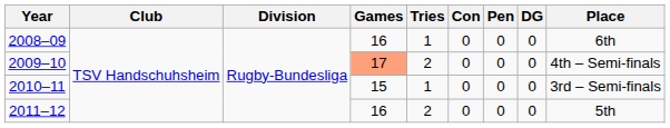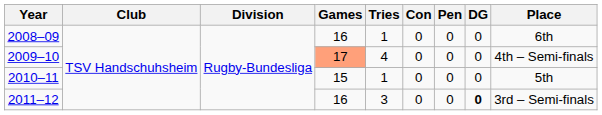 <table class="wikitable">
 <tr>
 <th>Year</th>
 <th>Club</th>
 <th>Division</th>
 <th>Games</th>
 <th>Tries</th>
 <th>Con</th>
 <th>Pen</th>
 <th>DG</th>
 <th>Place</th>
 </tr>
 <tr align="center">
 <td><a href='#'>2008–09</a></td>
 <td rowspan=4><a href='#'>TSV Handschuhsheim</a></td>
 <td rowspan=4><a href='#'>Rugby-Bundesliga</a></td>
 <td>16</td>
 <td>1</td>
 <td>0</td>
 <td>0</td>
 <td>0</td>
 <td>6th</td>
 </tr>
 <tr align="center">
 <td><a href='#'>2009–10</a></td>
 <td style="background: lightsalmon;">17</td>
-<td>2</td>
+<td>4</td>
 <td>0</td>
 <td>0</td>
 <td>0</td>
 <td>4th – Semi-finals</td>
 </tr>
 <tr align="center">
 <td><a href='#'>2010–11</a></td>
 <td>15</td>
 <td>1</td>
 <td>0</td>
 <td>0</td>
 <td>0</td>
-<td>3rd – Semi-finals</td>
+<td>5th</td>
 </tr>
 <tr align="center">
 <td><a href='#'>2011–12</a></td>
 <td>16</td>
-<td>2</td>
+<td>3</td>
 <td>0</td>
 <td>0</td>
-<td>0</td>
-<td>5th</td>
+<td><strong>0</strong></td>
+<td>3rd – Semi-finals</td>
 </tr>
 </table>
